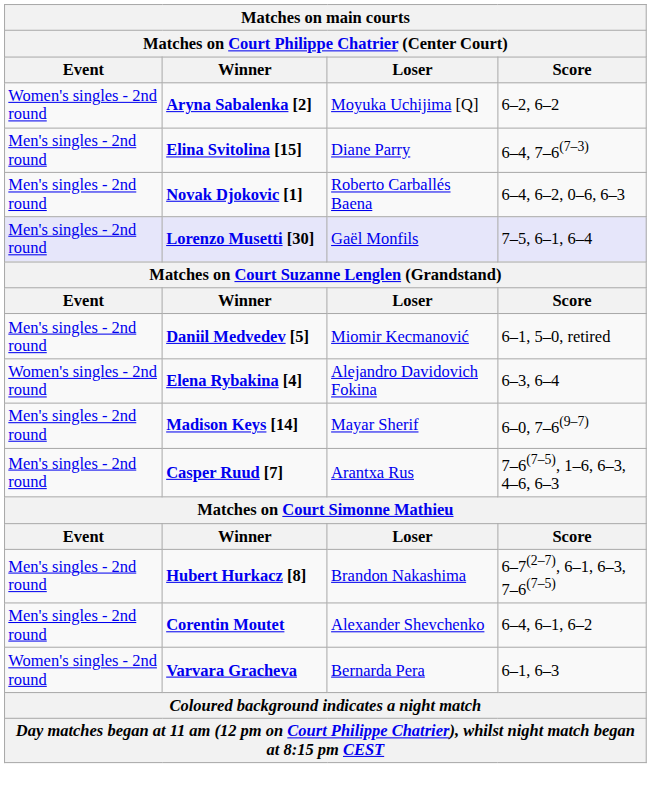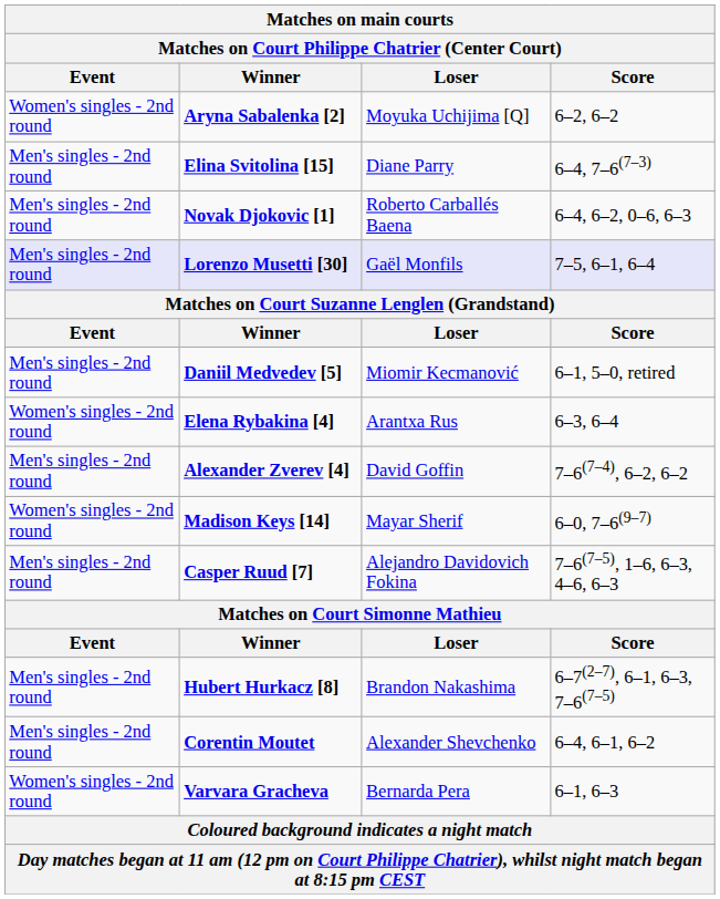 <table class="wikitable" style="margin:auto;">
 <tr>
 <th colspan=4 style=white-space:nowrap>Matches on main courts</th>
 </tr>
 <tr>
 <th colspan=4>Matches on <a href='#'>Court Philippe Chatrier</a> (Center Court)</th>
 </tr>
 <tr>
 <th width=250>Event</th>
 <th width=250>Winner</th>
 <th width=250>Loser</th>
 <th width=250>Score</th>
 </tr>
 <tr>
 <td><a href='#'>Women's singles - 2nd round</a></td>
 <td><strong> <a href='#'>Aryna Sabalenka</a> [2]</strong></td>
 <td> <a href='#'>Moyuka Uchijima</a> [Q]</td>
 <td>6–2, 6–2</td>
 </tr>
 <tr>
 <td><a href='#'>Men's singles - 2nd round</a></td>
 <td><strong> <a href='#'>Elina Svitolina</a> [15]</strong></td>
 <td> <a href='#'>Diane Parry</a></td>
 <td>6–4, 7–6<sup>(7–3)</sup></td>
 </tr>
 <tr>
 <td><a href='#'>Men's singles - 2nd round</a></td>
 <td><strong> <a href='#'>Novak Djokovic</a> [1]</strong></td>
 <td> <a href='#'>Roberto Carballés Baena</a></td>
 <td>6–4, 6–2, 0–6, 6–3</td>
 </tr>
 <tr style="background:lavender">
 <td><a href='#'>Men's singles - 2nd round</a></td>
 <td><strong> <a href='#'>Lorenzo Musetti</a> [30]</strong></td>
 <td> <a href='#'>Gaël Monfils</a></td>
 <td>7–5, 6–1, 6–4</td>
 </tr>
 <tr>
 <th colspan=4>Matches on <a href='#'>Court Suzanne Lenglen</a> (Grandstand)</th>
 </tr>
 <tr>
 <th width=250>Event</th>
 <th width=250>Winner</th>
 <th width=250>Loser</th>
 <th width=250>Score</th>
 </tr>
 <tr>
 <td><a href='#'>Men's singles - 2nd round</a></td>
 <td><strong> <a href='#'>Daniil Medvedev</a> [5]</strong></td>
 <td> <a href='#'>Miomir Kecmanović</a></td>
 <td>6–1, 5–0, retired</td>
 </tr>
 <tr>
 <td><a href='#'>Women's singles - 2nd round</a></td>
 <td><strong> <a href='#'>Elena Rybakina</a> [4]</strong></td>
-<td> <a href='#'>Alejandro Davidovich Fokina</a></td>
+<td> <a href='#'>Arantxa Rus</a></td>
 <td>6–3, 6–4</td>
 </tr>
 <tr>
 <td><a href='#'>Men's singles - 2nd round</a></td>
+<td><strong> <a href='#'>Alexander Zverev</a> [4]</strong></td>
+<td> <a href='#'>David Goffin</a></td>
+<td>7–6<sup>(7–4)</sup>, 6–2, 6–2</td>
+</tr>
+<tr>
+<td><a href='#'>Women's singles - 2nd round</a></td>
 <td><strong> <a href='#'>Madison Keys</a> [14]</strong></td>
 <td> <a href='#'>Mayar Sherif</a></td>
 <td>6–0, 7–6<sup>(9–7)</sup></td>
 </tr>
 <tr>
 <td><a href='#'>Men's singles - 2nd round</a></td>
 <td><strong> <a href='#'>Casper Ruud</a> [7]</strong></td>
-<td> <a href='#'>Arantxa Rus</a></td>
+<td> <a href='#'>Alejandro Davidovich Fokina</a></td>
 <td>7–6<sup>(7–5)</sup>, 1–6, 6–3, 4–6, 6–3</td>
 </tr>
 <tr>
 <th colspan=4>Matches on <a href='#'>Court Simonne Mathieu</a></th>
 </tr>
 <tr>
 <th width=250>Event</th>
 <th width=250>Winner</th>
 <th width=250>Loser</th>
 <th width=250>Score</th>
 </tr>
 <tr>
 <td><a href='#'>Men's singles - 2nd round</a></td>
 <td><strong> <a href='#'>Hubert Hurkacz</a> [8]</strong></td>
 <td> <a href='#'>Brandon Nakashima</a></td>
 <td>6–7<sup>(2–7)</sup>, 6–1, 6–3, 7–6<sup>(7–5)</sup></td>
 </tr>
 <tr>
 <td><a href='#'>Men's singles - 2nd round</a></td>
 <td><strong> <a href='#'>Corentin Moutet</a></strong></td>
 <td> <a href='#'>Alexander Shevchenko</a></td>
 <td>6–4, 6–1, 6–2</td>
 </tr>
 <tr>
 <td><a href='#'>Women's singles - 2nd round</a></td>
 <td><strong> <a href='#'>Varvara Gracheva</a></strong></td>
 <td> <a href='#'>Bernarda Pera</a></td>
 <td>6–1, 6–3</td>
 </tr>
 <tr>
 <th colspan=4><em>Coloured background indicates a night match</em></th>
 </tr>
 <tr>
 <th colspan=4><em>Day matches began at 11 am (12 pm on <a href='#'>Court Philippe Chatrier</a>), whilst night match began at 8:15 pm <a href='#'>CEST</a></em></th>
 </tr>
 </table>
